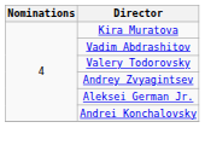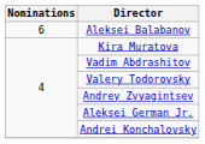 <table class="wikitable" style="text-align:center;">
 <tr>
 <th scope="col" width="55">Nominations</th>
 <th scope="col" align="center">Director</th>
+</tr>
+<tr>
+<td rowspan="1" style="text-align:center;">6</td>
+<td><a href='#'>Aleksei Balabanov</a></td>
 </tr>
 <tr>
 <td rowspan="6" style="text-align:center;">4</td>
 <td><a href='#'>Kira Muratova</a></td>
 </tr>
 <tr>
 <td><a href='#'>Vadim Abdrashitov</a></td>
 </tr>
 <tr>
 <td><a href='#'>Valery Todorovsky</a></td>
 </tr>
 <tr>
 <td><a href='#'>Andrey Zvyagintsev</a></td>
 </tr>
 <tr>
 <td><a href='#'>Aleksei German Jr.</a></td>
 </tr>
 <tr>
 <td><a href='#'>Andrei Konchalovsky</a></td>
 </tr>
 <tr>
 </tr>
 </table>
